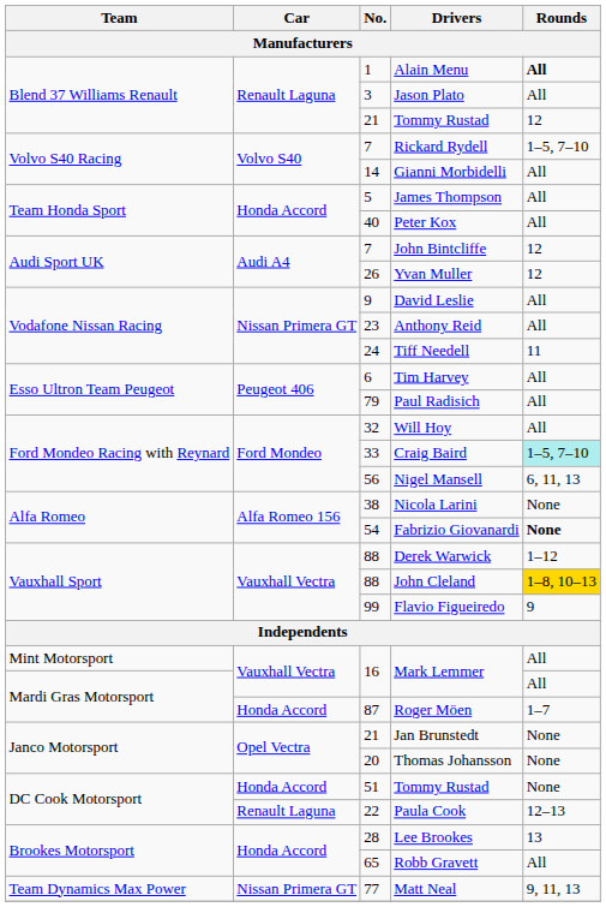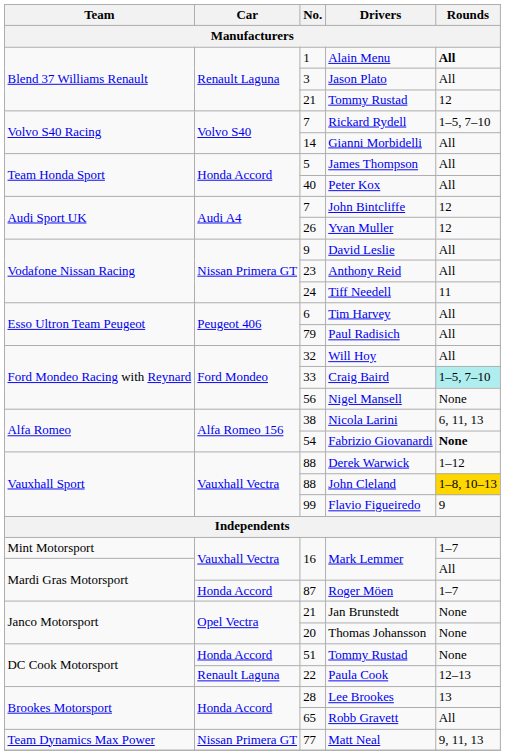 <table class="wikitable sortable" style="font-size: 85%">
 <tr>
 <th>Team</th>
 <th>Car</th>
 <th>No.</th>
 <th>Drivers</th>
 <th>Rounds</th>
 </tr>
 <tr>
 <th colspan=5>Manufacturers</th>
 </tr>
 <tr>
 <td rowspan="3"> <a href='#'>Blend 37 Williams Renault</a></td>
 <td rowspan="3"><a href='#'>Renault Laguna</a></td>
 <td>1</td>
 <td> <a href='#'>Alain Menu</a></td>
 <td><strong>All</strong></td>
 </tr>
 <tr>
 <td>3</td>
 <td> <a href='#'>Jason Plato</a></td>
 <td>All</td>
 </tr>
 <tr>
 <td>21</td>
 <td> <a href='#'>Tommy Rustad</a></td>
 <td>12</td>
 </tr>
 <tr>
 <td rowspan=2> <a href='#'>Volvo S40 Racing</a></td>
 <td rowspan=2><a href='#'>Volvo S40</a></td>
 <td>7</td>
 <td> <a href='#'>Rickard Rydell</a></td>
 <td>1–5, 7–10</td>
 </tr>
 <tr>
 <td>14</td>
 <td> <a href='#'>Gianni Morbidelli</a></td>
 <td>All</td>
 </tr>
 <tr>
 <td rowspan="2"> <a href='#'>Team Honda Sport</a></td>
 <td rowspan="2"><a href='#'>Honda Accord</a></td>
 <td>5</td>
 <td> <a href='#'>James Thompson</a></td>
 <td>All</td>
 </tr>
 <tr>
 <td>40</td>
 <td> <a href='#'>Peter Kox</a></td>
 <td>All</td>
 </tr>
 <tr>
 <td rowspan="2"> <a href='#'>Audi Sport UK</a></td>
 <td rowspan="2"><a href='#'>Audi A4</a></td>
 <td>7</td>
 <td> <a href='#'>John Bintcliffe</a></td>
 <td>12</td>
 </tr>
 <tr>
 <td>26</td>
 <td> <a href='#'>Yvan Muller</a></td>
 <td>12</td>
 </tr>
 <tr>
 <td rowspan=3> <a href='#'>Vodafone Nissan Racing</a></td>
 <td rowspan=3 nowrap><a href='#'>Nissan Primera GT</a></td>
 <td>9</td>
 <td> <a href='#'>David Leslie</a></td>
 <td>All</td>
 </tr>
 <tr>
 <td>23</td>
 <td> <a href='#'>Anthony Reid</a></td>
 <td>All</td>
 </tr>
 <tr>
 <td>24</td>
 <td> <a href='#'>Tiff Needell</a></td>
 <td>11</td>
 </tr>
 <tr>
 <td rowspan="2"> <a href='#'>Esso Ultron Team Peugeot</a></td>
 <td rowspan="2"><a href='#'>Peugeot 406</a></td>
 <td>6</td>
 <td> <a href='#'>Tim Harvey</a></td>
 <td>All</td>
 </tr>
 <tr>
 <td>79</td>
 <td> <a href='#'>Paul Radisich</a></td>
 <td>All</td>
 </tr>
 <tr>
 <td rowspan="3" nowrap> <a href='#'>Ford Mondeo Racing</a> with <a href='#'>Reynard</a></td>
 <td rowspan="3"><a href='#'>Ford Mondeo</a></td>
 <td>32</td>
 <td> <a href='#'>Will Hoy</a></td>
 <td>All</td>
 </tr>
 <tr>
 <td>33</td>
 <td> <a href='#'>Craig Baird</a></td>
 <td style="background: paleturquoise;">1–5, 7–10</td>
 </tr>
 <tr>
 <td>56</td>
 <td> <a href='#'>Nigel Mansell</a></td>
-<td>6, 11, 13</td>
+<td>None</td>
 </tr>
 <tr>
 <td rowspan="2"> <a href='#'>Alfa Romeo</a></td>
 <td rowspan="2"><a href='#'>Alfa Romeo 156</a></td>
 <td>38</td>
 <td> <a href='#'>Nicola Larini</a></td>
-<td>None</td>
+<td>6, 11, 13</td>
 </tr>
 <tr>
 <td>54</td>
 <td nowrap> <a href='#'>Fabrizio Giovanardi</a></td>
 <td><strong>None</strong></td>
 </tr>
 <tr>
 <td rowspan="3"> <a href='#'>Vauxhall Sport</a></td>
 <td rowspan="3"><a href='#'>Vauxhall Vectra</a></td>
 <td>88</td>
 <td> <a href='#'>Derek Warwick</a></td>
 <td>1–12</td>
 </tr>
 <tr>
 <td>88</td>
 <td> <a href='#'>John Cleland</a></td>
 <td nowrap style="background: gold;">1–8, 10–13</td>
 </tr>
 <tr>
 <td>99</td>
 <td> <a href='#'>Flavio Figueiredo</a></td>
 <td>9</td>
 </tr>
 <tr>
 <th colspan=5>Independents</th>
 </tr>
 <tr>
 <td> Mint Motorsport</td>
 <td rowspan=2><a href='#'>Vauxhall Vectra</a></td>
 <td rowspan=2>16</td>
 <td rowspan=2> <a href='#'>Mark Lemmer</a></td>
-<td>All</td>
+<td>1–7</td>
 </tr>
 <tr>
 <td rowspan=2> Mardi Gras Motorsport</td>
 <td>All</td>
 </tr>
 <tr>
 <td><a href='#'>Honda Accord</a></td>
 <td>87</td>
 <td> <a href='#'>Roger Möen</a></td>
 <td>1–7</td>
 </tr>
 <tr>
 <td rowspan="2"> Janco Motorsport</td>
 <td rowspan="2"><a href='#'>Opel Vectra</a></td>
 <td>21</td>
 <td> Jan Brunstedt</td>
 <td>None</td>
 </tr>
 <tr>
 <td>20</td>
 <td> Thomas Johansson</td>
 <td>None</td>
 </tr>
 <tr>
 <td rowspan=2> DC Cook Motorsport</td>
 <td><a href='#'>Honda Accord</a></td>
 <td>51</td>
 <td> <a href='#'>Tommy Rustad</a></td>
 <td>None</td>
 </tr>
 <tr>
 <td><a href='#'>Renault Laguna</a></td>
 <td>22</td>
 <td> <a href='#'>Paula Cook</a></td>
 <td>12–13</td>
 </tr>
 <tr>
 <td rowspan="2"> <a href='#'>Brookes Motorsport</a></td>
 <td rowspan="2"><a href='#'>Honda Accord</a></td>
 <td>28</td>
 <td> <a href='#'>Lee Brookes</a></td>
 <td>13</td>
 </tr>
 <tr>
 <td>65</td>
 <td> <a href='#'>Robb Gravett</a></td>
 <td>All</td>
 </tr>
 <tr>
 <td> <a href='#'>Team Dynamics Max Power</a></td>
 <td><a href='#'>Nissan Primera GT</a></td>
 <td>77</td>
 <td> <a href='#'>Matt Neal</a></td>
 <td>9, 11, 13</td>
 </tr>
 <tr>
 </tr>
 </table>
